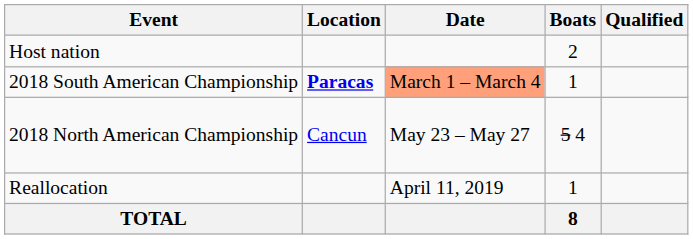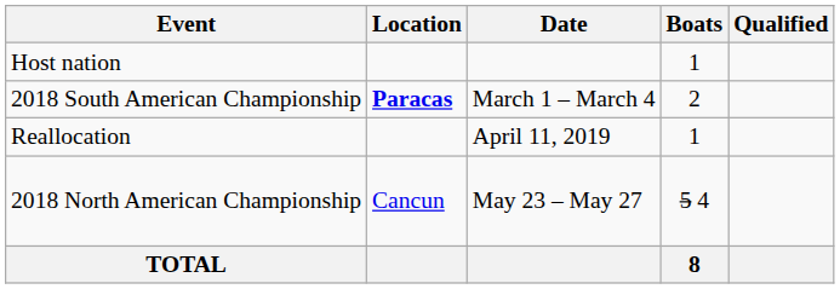 <table class="wikitable">
 <tr>
 <th>Event</th>
 <th>Location</th>
 <th>Date</th>
 <th>Boats</th>
 <th>Qualified</th>
 </tr>
 <tr>
 <td>Host nation</td>
 <td></td>
 <td></td>
-<td align="center">2</td>
+<td align="center">1</td>
 <td></td>
 </tr>
 <tr>
 <td>2018 South American Championship</td>
 <td><strong> <a href='#'>Paracas</a></strong></td>
-<td style="background: lightsalmon;">March 1 – March 4</td>
+<td>March 1 – March 4</td>
+<td align="center">2</td>
+<td><br></td>
+</tr>
+<tr>
+<td>Reallocation</td>
+<td></td>
+<td>April 11, 2019</td>
 <td align="center">1</td>
-<td><br></td>
+<td></td>
 </tr>
 <tr>
 <td>2018 North American Championship</td>
 <td> <a href='#'>Cancun</a></td>
 <td>May 23 – May 27</td>
 <td align="center"><s>5</s> 4</td>
 <td><br><br><br></td>
 </tr>
 <tr>
-<td>Reallocation</td>
-<td></td>
-<td>April 11, 2019</td>
-<td align="center">1</td>
-<td></td>
-</tr>
-<tr>
 <th>TOTAL</th>
 <th></th>
 <th></th>
 <th>8</th>
 <th></th>
 </tr>
 </table>
